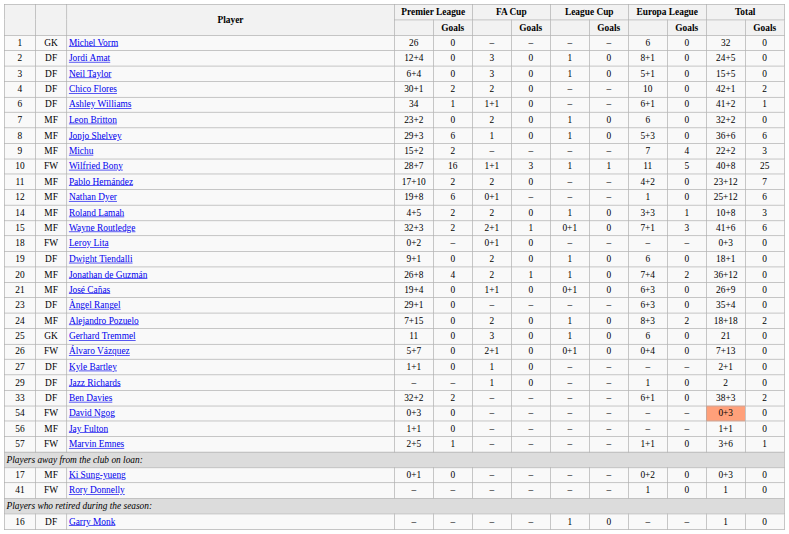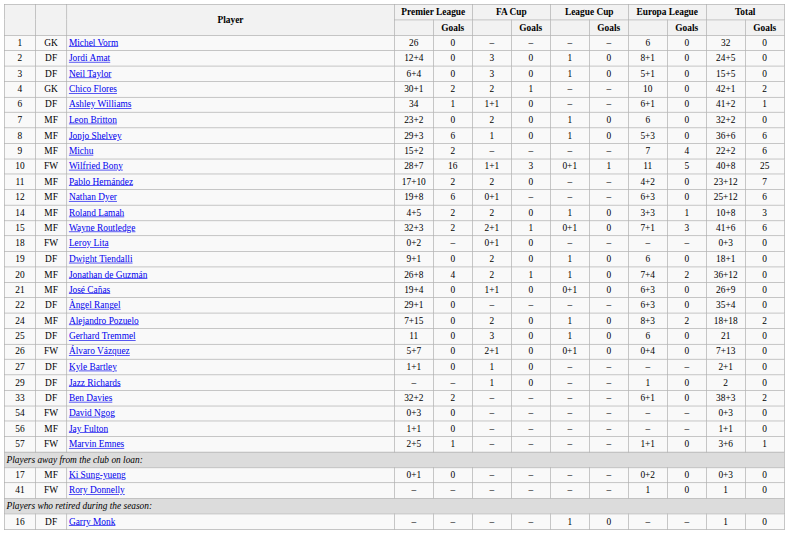 <table class="wikitable"  style="text-align:center; font-size:90%;width:95%;">
 <tr>
 <th rowspan="2" width="4%"></th>
 <th rowspan="2" width="4%"></th>
 <th rowspan="2">Player</th>
 <th colspan="2">Premier League</th>
 <th colspan="2">FA Cup</th>
 <th colspan="2">League Cup</th>
 <th colspan="2">Europa  League</th>
 <th colspan="2">Total</th>
 </tr>
 <tr>
 <th width="5%"></th>
 <th width="5%">Goals</th>
 <th width="5%"></th>
 <th width="5%">Goals</th>
 <th width="5%"></th>
 <th width="5%">Goals</th>
 <th width="5%"></th>
 <th width="5%">Goals</th>
 <th width="5%"></th>
 <th width="5%">Goals</th>
 </tr>
 <tr>
 <td>1</td>
 <td>GK</td>
 <td style="text-align:left;"> <a href='#'>Michel Vorm</a></td>
 <td>26</td>
 <td>0</td>
 <td>–</td>
 <td>–</td>
 <td>–</td>
 <td>–</td>
 <td>6</td>
 <td>0</td>
 <td>32</td>
 <td>0</td>
 </tr>
 <tr>
 <td>2</td>
 <td>DF</td>
 <td style="text-align:left;"> <a href='#'>Jordi Amat</a></td>
 <td>12+4</td>
 <td>0</td>
 <td>3</td>
 <td>0</td>
 <td>1</td>
 <td>0</td>
 <td>8+1</td>
 <td>0</td>
 <td>24+5</td>
 <td>0</td>
 </tr>
 <tr>
 <td>3</td>
 <td>DF</td>
 <td style="text-align:left;"> <a href='#'>Neil Taylor</a></td>
 <td>6+4</td>
 <td>0</td>
 <td>3</td>
 <td>0</td>
 <td>1</td>
 <td>0</td>
 <td>5+1</td>
 <td>0</td>
 <td>15+5</td>
 <td>0</td>
 </tr>
 <tr>
 <td>4</td>
-<td>DF</td>
+<td>GK</td>
 <td style="text-align:left;"> <a href='#'>Chico Flores</a></td>
 <td>30+1</td>
 <td>2</td>
 <td>2</td>
-<td>0</td>
+<td>1</td>
 <td>–</td>
 <td>–</td>
 <td>10</td>
 <td>0</td>
 <td>42+1</td>
 <td>2</td>
 </tr>
 <tr>
 <td>6</td>
 <td>DF</td>
 <td style="text-align:left;"> <a href='#'>Ashley Williams</a></td>
 <td>34</td>
 <td>1</td>
 <td>1+1</td>
 <td>0</td>
 <td>–</td>
 <td>–</td>
 <td>6+1</td>
 <td>0</td>
 <td>41+2</td>
 <td>1</td>
 </tr>
 <tr>
 <td>7</td>
 <td>MF</td>
 <td style="text-align:left;"> <a href='#'>Leon Britton</a></td>
 <td>23+2</td>
 <td>0</td>
 <td>2</td>
 <td>0</td>
 <td>1</td>
 <td>0</td>
 <td>6</td>
 <td>0</td>
 <td>32+2</td>
 <td>0</td>
 </tr>
 <tr>
 <td>8</td>
 <td>MF</td>
 <td style="text-align:left;"> <a href='#'>Jonjo Shelvey</a></td>
 <td>29+3</td>
 <td>6</td>
 <td>1</td>
 <td>0</td>
 <td>1</td>
 <td>0</td>
 <td>5+3</td>
 <td>0</td>
 <td>36+6</td>
 <td>6</td>
 </tr>
 <tr>
 <td>9</td>
 <td>MF</td>
 <td style="text-align:left;"> <a href='#'>Michu</a></td>
 <td>15+2</td>
 <td>2</td>
 <td>–</td>
 <td>–</td>
 <td>–</td>
 <td>–</td>
 <td>7</td>
 <td>4</td>
 <td>22+2</td>
-<td>3</td>
+<td>6</td>
 </tr>
 <tr>
 <td>10</td>
 <td>FW</td>
 <td style="text-align:left;"> <a href='#'>Wilfried Bony</a></td>
 <td>28+7</td>
 <td>16</td>
 <td>1+1</td>
 <td>3</td>
-<td>1</td>
+<td>0+1</td>
 <td>1</td>
 <td>11</td>
 <td>5</td>
 <td>40+8</td>
 <td>25</td>
 </tr>
 <tr>
 <td>11</td>
 <td>MF</td>
 <td style="text-align:left;"> <a href='#'>Pablo Hernández</a></td>
 <td>17+10</td>
 <td>2</td>
 <td>2</td>
 <td>0</td>
 <td>–</td>
 <td>–</td>
 <td>4+2</td>
 <td>0</td>
 <td>23+12</td>
 <td>7</td>
 </tr>
 <tr>
 <td>12</td>
 <td>MF</td>
 <td style="text-align:left;"> <a href='#'>Nathan Dyer</a></td>
 <td>19+8</td>
 <td>6</td>
 <td>0+1</td>
 <td>–</td>
 <td>–</td>
 <td>–</td>
-<td>1</td>
+<td>6+3</td>
 <td>0</td>
 <td>25+12</td>
 <td>6</td>
 </tr>
 <tr>
 <td>14</td>
 <td>MF</td>
 <td style="text-align:left;"> <a href='#'>Roland Lamah</a></td>
 <td>4+5</td>
 <td>2</td>
 <td>2</td>
 <td>0</td>
 <td>1</td>
 <td>0</td>
 <td>3+3</td>
 <td>1</td>
 <td>10+8</td>
 <td>3</td>
 </tr>
 <tr>
 <td>15</td>
 <td>MF</td>
 <td style="text-align:left;"> <a href='#'>Wayne Routledge</a></td>
 <td>32+3</td>
 <td>2</td>
 <td>2+1</td>
 <td>1</td>
 <td>0+1</td>
 <td>0</td>
 <td>7+1</td>
 <td>3</td>
 <td>41+6</td>
 <td>6</td>
 </tr>
 <tr>
 <td>18</td>
 <td>FW</td>
 <td style="text-align:left;"> <a href='#'>Leroy Lita</a></td>
 <td>0+2</td>
 <td>–</td>
 <td>0+1</td>
 <td>0</td>
 <td>–</td>
 <td>–</td>
 <td>–</td>
 <td>–</td>
 <td>0+3</td>
 <td>0</td>
 </tr>
 <tr>
 <td>19</td>
 <td>DF</td>
 <td style="text-align:left;"> <a href='#'>Dwight Tiendalli</a></td>
 <td>9+1</td>
 <td>0</td>
 <td>2</td>
 <td>0</td>
 <td>1</td>
 <td>0</td>
 <td>6</td>
 <td>0</td>
 <td>18+1</td>
 <td>0</td>
 </tr>
 <tr>
 <td>20</td>
 <td>MF</td>
 <td style="text-align:left;"> <a href='#'>Jonathan de Guzmán</a></td>
 <td>26+8</td>
 <td>4</td>
 <td>2</td>
 <td>1</td>
 <td>1</td>
 <td>0</td>
 <td>7+4</td>
 <td>2</td>
 <td>36+12</td>
 <td>0</td>
 </tr>
 <tr>
 <td>21</td>
 <td>MF</td>
 <td style="text-align:left;"> <a href='#'>José Cañas</a></td>
 <td>19+4</td>
 <td>0</td>
 <td>1+1</td>
 <td>0</td>
 <td>0+1</td>
 <td>0</td>
 <td>6+3</td>
 <td>0</td>
 <td>26+9</td>
 <td>0</td>
 </tr>
 <tr>
-<td>23</td>
+<td>22</td>
 <td>DF</td>
 <td style="text-align:left;"> <a href='#'>Àngel Rangel</a></td>
 <td>29+1</td>
 <td>0</td>
 <td>–</td>
 <td>–</td>
 <td>–</td>
 <td>–</td>
 <td>6+3</td>
 <td>0</td>
 <td>35+4</td>
 <td>0</td>
 </tr>
 <tr>
 <td>24</td>
 <td>MF</td>
 <td style="text-align:left;"> <a href='#'>Alejandro Pozuelo</a></td>
 <td>7+15</td>
 <td>0</td>
 <td>2</td>
 <td>0</td>
 <td>1</td>
 <td>0</td>
 <td>8+3</td>
 <td>2</td>
 <td>18+18</td>
 <td>2</td>
 </tr>
 <tr>
 <td>25</td>
-<td>GK</td>
+<td>DF</td>
 <td style="text-align:left;"> <a href='#'>Gerhard Tremmel</a></td>
 <td>11</td>
 <td>0</td>
 <td>3</td>
 <td>0</td>
 <td>1</td>
 <td>0</td>
 <td>6</td>
 <td>0</td>
 <td>21</td>
 <td>0</td>
 </tr>
 <tr>
 <td>26</td>
 <td>FW</td>
 <td style="text-align:left;"> <a href='#'>Álvaro Vázquez</a></td>
 <td>5+7</td>
 <td>0</td>
 <td>2+1</td>
 <td>0</td>
 <td>0+1</td>
 <td>0</td>
 <td>0+4</td>
 <td>0</td>
 <td>7+13</td>
 <td>0</td>
 </tr>
 <tr>
 <td>27</td>
 <td>DF</td>
 <td style="text-align:left;"> <a href='#'>Kyle Bartley</a></td>
 <td>1+1</td>
 <td>0</td>
 <td>1</td>
 <td>0</td>
 <td>–</td>
 <td>–</td>
 <td>–</td>
 <td>–</td>
 <td>2+1</td>
 <td>0</td>
 </tr>
 <tr>
 <td>29</td>
 <td>DF</td>
 <td style="text-align:left;"> <a href='#'>Jazz Richards</a></td>
 <td>–</td>
 <td>–</td>
 <td>1</td>
 <td>0</td>
 <td>–</td>
 <td>–</td>
 <td>1</td>
 <td>0</td>
 <td>2</td>
 <td>0</td>
 </tr>
 <tr>
 <td>33</td>
 <td>DF</td>
 <td style="text-align:left;"> <a href='#'>Ben Davies</a></td>
 <td>32+2</td>
 <td>2</td>
 <td>–</td>
 <td>–</td>
 <td>–</td>
 <td>–</td>
 <td>6+1</td>
 <td>0</td>
 <td>38+3</td>
 <td>2</td>
 </tr>
 <tr>
 <td>54</td>
 <td>FW</td>
 <td style="text-align:left;"> <a href='#'>David Ngog</a></td>
 <td>0+3</td>
 <td>0</td>
 <td>–</td>
 <td>–</td>
 <td>–</td>
 <td>–</td>
 <td>–</td>
 <td>–</td>
-<td style="background: lightsalmon;">0+3</td>
+<td>0+3</td>
 <td>0</td>
 </tr>
 <tr>
 <td>56</td>
 <td>MF</td>
 <td style="text-align:left;"> <a href='#'>Jay Fulton</a></td>
 <td>1+1</td>
 <td>0</td>
 <td>–</td>
 <td>–</td>
 <td>–</td>
 <td>–</td>
 <td>–</td>
 <td>–</td>
 <td>1+1</td>
 <td>0</td>
 </tr>
 <tr>
 <td>57</td>
 <td>FW</td>
 <td style="text-align:left;"> <a href='#'>Marvin Emnes</a></td>
 <td>2+5</td>
 <td>1</td>
 <td>–</td>
 <td>–</td>
 <td>–</td>
 <td>–</td>
 <td>1+1</td>
 <td>0</td>
 <td>3+6</td>
 <td>1</td>
 </tr>
 <tr>
 <td colspan="18" style="background:#dcdcdc; text-align:left;"><em>Players away from the club on loan:</em></td>
 </tr>
 <tr>
 <td>17</td>
 <td>MF</td>
 <td style="text-align:left;"> <a href='#'>Ki Sung-yueng</a></td>
 <td>0+1</td>
 <td>0</td>
 <td>–</td>
 <td>–</td>
 <td>–</td>
 <td>–</td>
 <td>0+2</td>
 <td>0</td>
 <td>0+3</td>
 <td>0</td>
 </tr>
 <tr>
 <td>41</td>
 <td>FW</td>
 <td style="text-align:left;"> <a href='#'>Rory Donnelly</a></td>
 <td>–</td>
 <td>–</td>
 <td>–</td>
 <td>–</td>
 <td>–</td>
 <td>–</td>
 <td>1</td>
 <td>0</td>
 <td>1</td>
 <td>0</td>
 </tr>
 <tr>
 <td colspan="18" style="background:#dcdcdc; text-align:left;"><em>Players who retired during the season:</em></td>
 </tr>
 <tr>
 <td>16</td>
 <td>DF</td>
 <td style="text-align:left;"> <a href='#'>Garry Monk</a></td>
 <td>–</td>
 <td>–</td>
 <td>–</td>
 <td>–</td>
 <td>1</td>
 <td>0</td>
 <td>–</td>
 <td>–</td>
 <td>1</td>
 <td>0</td>
 </tr>
 </table>
